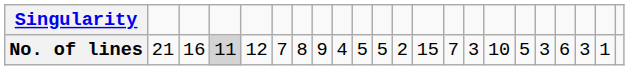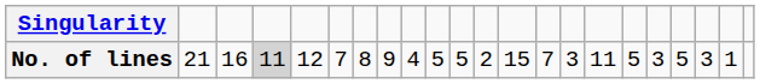 <table class="wikitable mw-collapsible">
 <tr>
 <th><a href='#'>Singularity</a></th>
 <td></td>
 <td></td>
 <td></td>
 <td></td>
 <td></td>
 <td></td>
 <td></td>
 <td></td>
 <td></td>
 <td></td>
 <td></td>
 <td></td>
 <td></td>
 <td></td>
 <td></td>
 <td></td>
 <td></td>
 <td></td>
 <td></td>
 <td></td>
 <td></td>
 </tr>
 <tr>
 <th>No. of lines</th>
 <td>21</td>
 <td>16</td>
 <td style="background: lightgrey;">11</td>
 <td>12</td>
 <td>7</td>
 <td>8</td>
 <td>9</td>
 <td>4</td>
 <td>5</td>
 <td>5</td>
 <td>2</td>
 <td>15</td>
 <td>7</td>
 <td>3</td>
-<td>10</td>
+<td>11</td>
 <td>5</td>
 <td>3</td>
-<td>6</td>
+<td>5</td>
 <td>3</td>
 <td>1</td>
 <td></td>
 </tr>
 </table>
